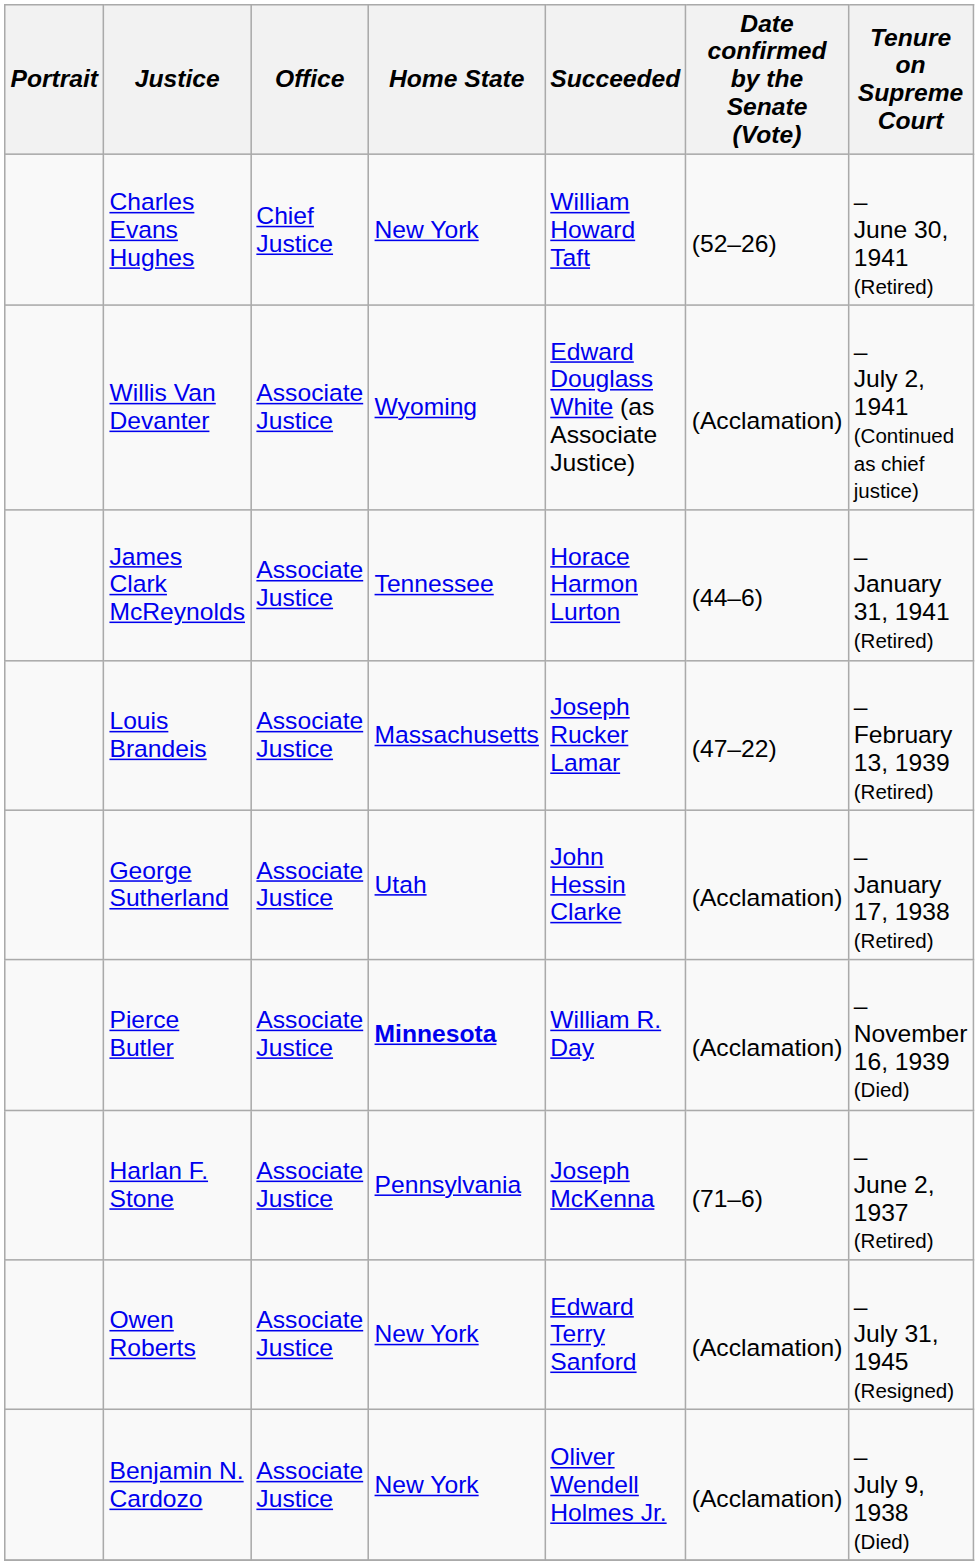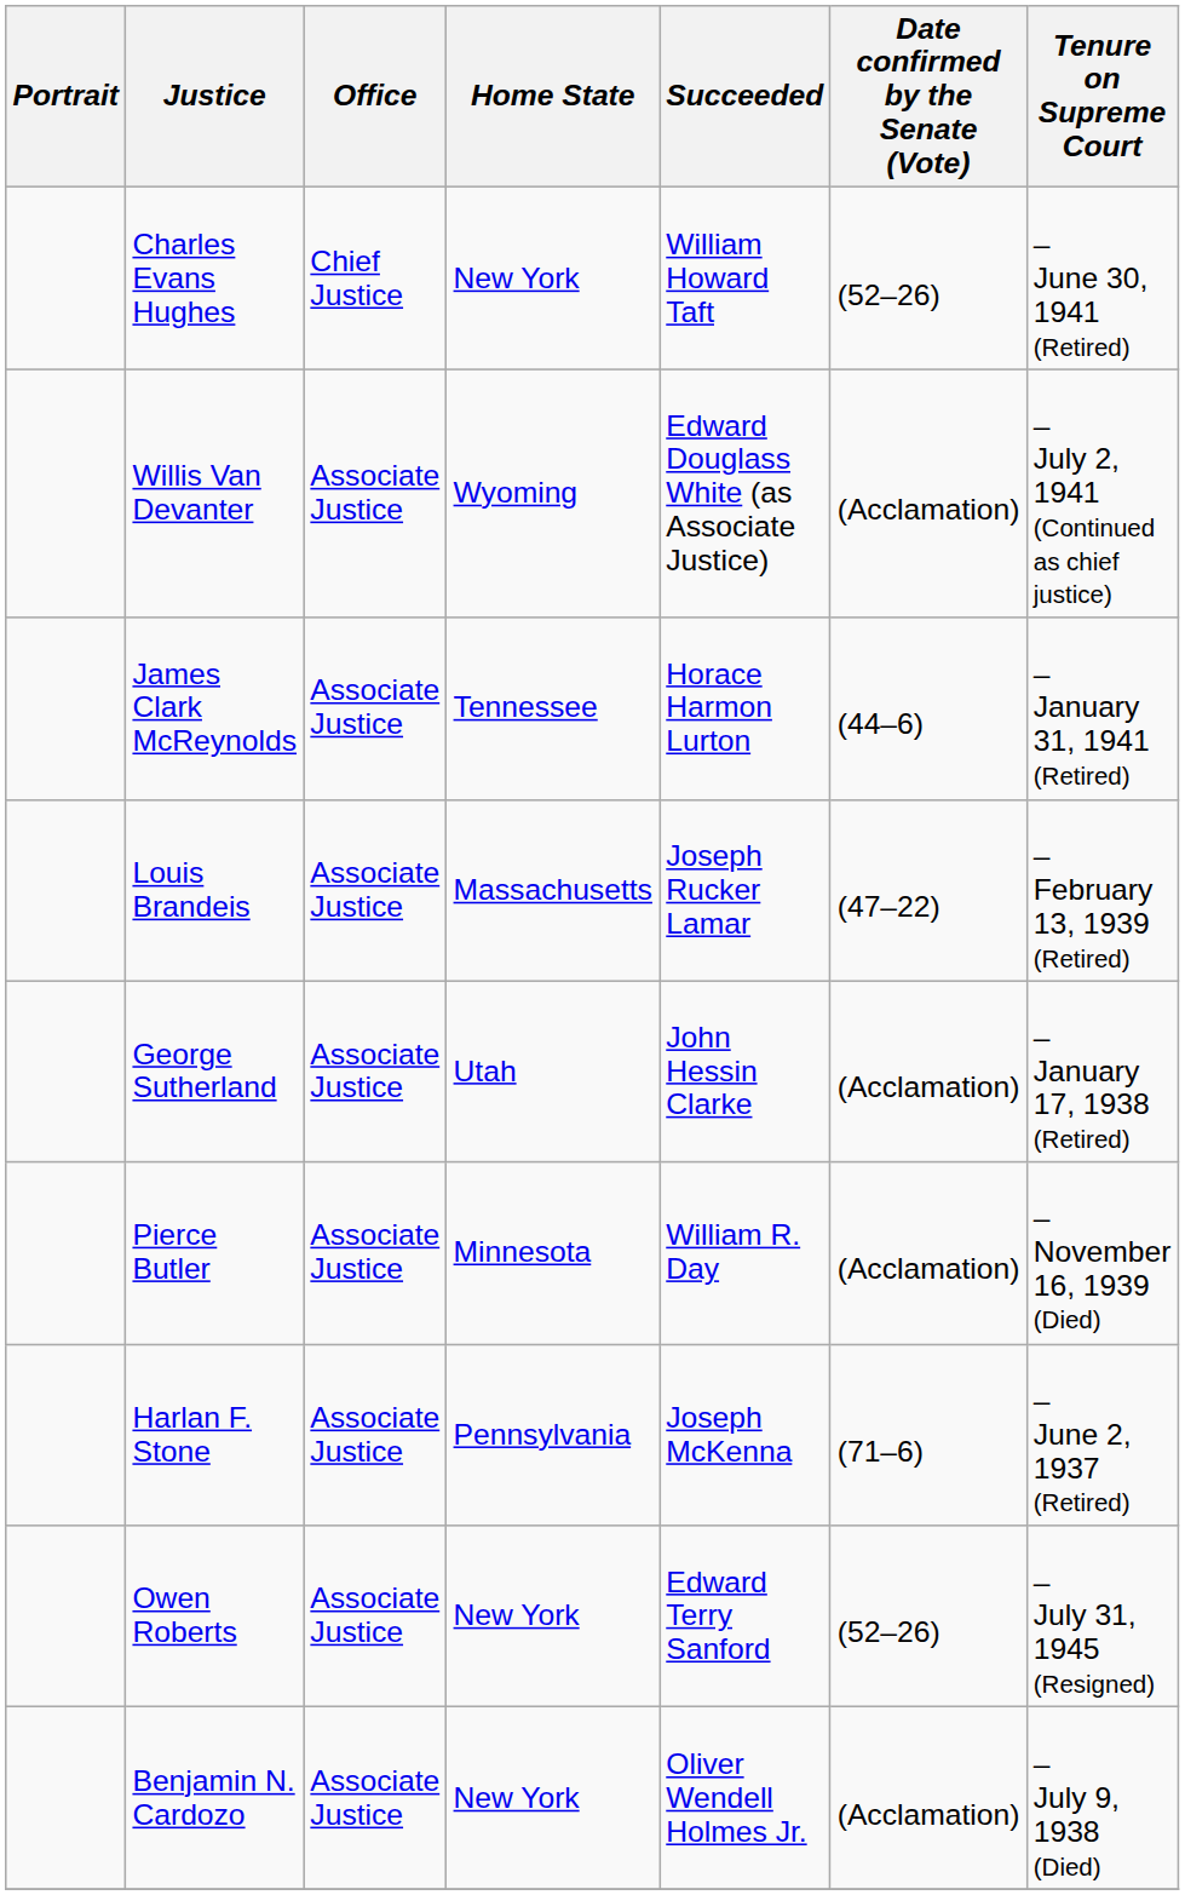 <table class="wikitable sortable">
 <tr>
 <th scope="col" style="width: 10px;"><em>Portrait</em></th>
 <th scope="col" style="width: 10px;"><em>Justice</em></th>
 <th scope="col" style="width: 10px;"><em>Office</em></th>
 <th scope="col" style="width: 10px;"><em>Home State</em></th>
 <th scope="col" style="width: 10px;"><em>Succeeded</em></th>
 <th scope="col" style="width: 10px;"><em>Date confirmed by the Senate<br>(Vote)</em></th>
 <th scope="col" style="width: 10px;"><em>Tenure on Supreme Court</em></th>
 </tr>
 <tr>
 <td></td>
 <td><a href='#'>Charles Evans Hughes</a></td>
 <td><a href='#'>Chief Justice</a></td>
 <td><a href='#'>New York</a></td>
 <td><a href='#'>William Howard Taft</a></td>
 <td><br>(52–26)</td>
 <td><br>–<br>June 30, 1941<br><small>(Retired)</small></td>
 </tr>
 <tr>
 <td></td>
 <td><a href='#'>Willis Van Devanter</a></td>
 <td><a href='#'>Associate Justice</a></td>
 <td><a href='#'>Wyoming</a></td>
 <td><a href='#'>Edward Douglass White</a> (as Associate Justice)</td>
 <td><br>(Acclamation)</td>
 <td><br>–<br>July 2, 1941<br><small>(Continued as chief justice)</small></td>
 </tr>
 <tr>
 <td></td>
 <td><a href='#'>James Clark McReynolds</a></td>
 <td><a href='#'>Associate Justice</a></td>
 <td><a href='#'>Tennessee</a></td>
 <td><a href='#'>Horace Harmon Lurton</a></td>
 <td><br>(44–6)</td>
 <td><br>–<br>January 31, 1941<br><small>(Retired)</small></td>
 </tr>
 <tr>
 <td></td>
 <td><a href='#'>Louis Brandeis</a></td>
 <td><a href='#'>Associate Justice</a></td>
 <td><a href='#'>Massachusetts</a></td>
 <td><a href='#'>Joseph Rucker Lamar</a></td>
 <td><br>(47–22)</td>
 <td><br>–<br>February 13, 1939<br><small>(Retired)</small></td>
 </tr>
 <tr>
 <td></td>
 <td><a href='#'>George Sutherland</a></td>
 <td><a href='#'>Associate Justice</a></td>
 <td><a href='#'>Utah</a></td>
 <td><a href='#'>John Hessin Clarke</a></td>
 <td><br>(Acclamation)</td>
 <td><br>–<br>January 17, 1938<br><small>(Retired)</small></td>
 </tr>
 <tr>
 <td></td>
 <td><a href='#'>Pierce Butler</a></td>
 <td><a href='#'>Associate Justice</a></td>
-<td><strong><a href='#'>Minnesota</a></strong></td>
+<td><a href='#'>Minnesota</a></td>
 <td><a href='#'>William R. Day</a></td>
 <td><br>(Acclamation)</td>
 <td><br>–<br>November 16, 1939<br><small>(Died)</small></td>
 </tr>
 <tr>
 <td></td>
 <td><a href='#'>Harlan F. Stone</a></td>
 <td><a href='#'>Associate Justice</a></td>
 <td><a href='#'>Pennsylvania</a></td>
 <td><a href='#'>Joseph McKenna</a></td>
 <td><br>(71–6)</td>
 <td><br>–<br>June 2, 1937<br><small>(Retired)</small></td>
 </tr>
 <tr>
 <td></td>
 <td><a href='#'>Owen Roberts</a></td>
 <td><a href='#'>Associate Justice</a></td>
 <td><a href='#'>New York</a></td>
 <td><a href='#'>Edward Terry Sanford</a></td>
-<td><br>(Acclamation)</td>
+<td><br>(52–26)</td>
 <td><br>–<br>July 31, 1945<br><small>(Resigned)</small></td>
 </tr>
 <tr>
 <td></td>
 <td><a href='#'>Benjamin N. Cardozo</a></td>
 <td><a href='#'>Associate Justice</a></td>
 <td><a href='#'>New York</a></td>
 <td><a href='#'>Oliver Wendell Holmes Jr.</a></td>
 <td><br>(Acclamation)</td>
 <td><br>–<br>July 9, 1938<br><small>(Died)</small></td>
 </tr>
 <tr>
 </tr>
 </table>
